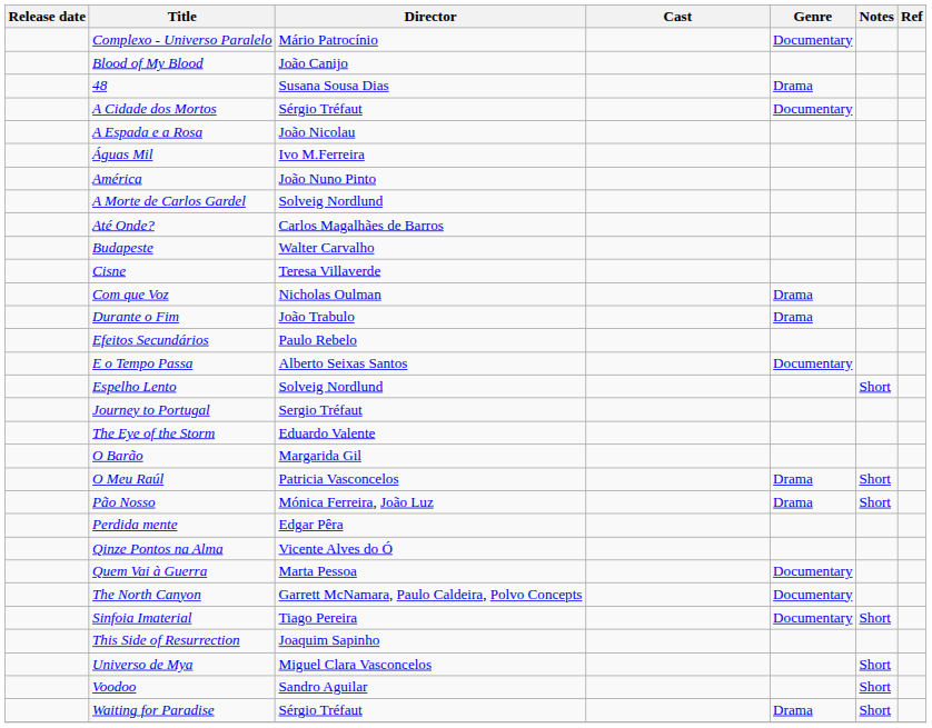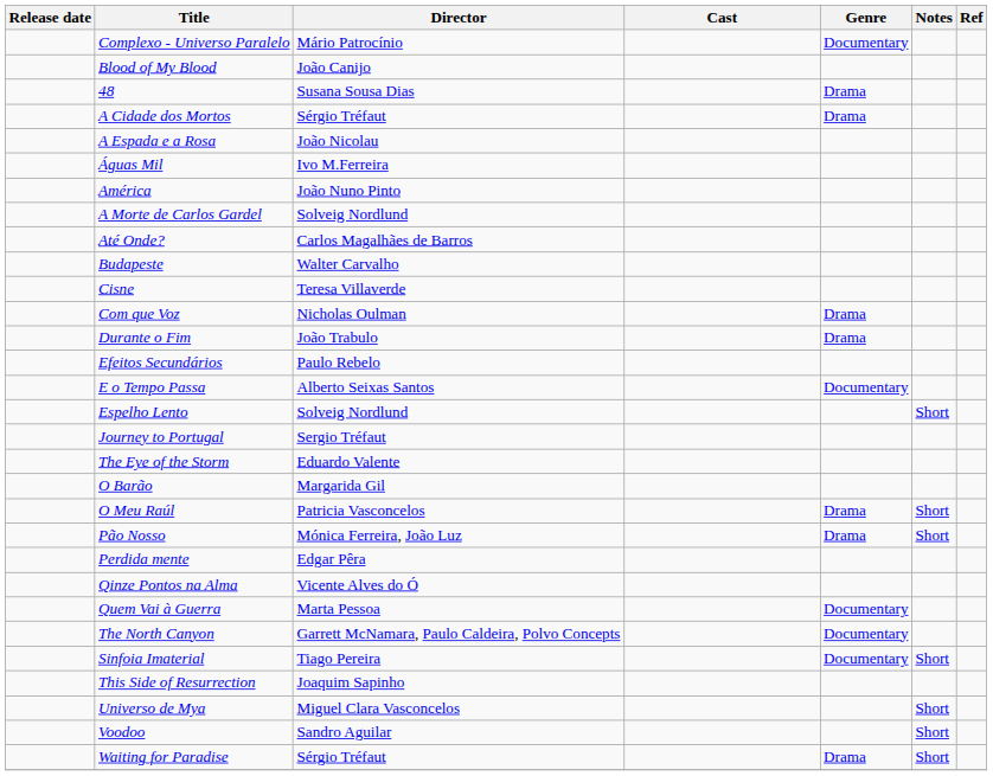 <table class="wikitable sortable">
 <tr>
 <th>Release date</th>
 <th>Title</th>
 <th>Director</th>
 <th style="width:20%;">Cast</th>
 <th>Genre</th>
 <th>Notes</th>
 <th>Ref</th>
 </tr>
 <tr>
 <td></td>
 <td><em><a href='#'>Complexo - Universo Paralelo</a></em></td>
 <td><a href='#'>Mário Patrocínio</a></td>
 <td></td>
 <td><a href='#'>Documentary</a></td>
 <td></td>
 <td></td>
 </tr>
 <tr>
 <td></td>
 <td><em><a href='#'>Blood of My Blood</a></em></td>
 <td><a href='#'>João Canijo</a></td>
 <td></td>
 <td></td>
 <td></td>
 <td></td>
 </tr>
 <tr>
 <td></td>
 <td><em><a href='#'>48</a></em></td>
 <td><a href='#'>Susana Sousa Dias</a></td>
 <td></td>
 <td><a href='#'>Drama</a></td>
 <td></td>
 <td></td>
 </tr>
 <tr>
 <td></td>
 <td><em><a href='#'>A Cidade dos Mortos</a></em></td>
 <td><a href='#'>Sérgio Tréfaut</a></td>
 <td></td>
-<td><a href='#'>Documentary</a></td>
+<td><a href='#'>Drama</a></td>
 <td></td>
 <td></td>
 </tr>
 <tr>
 <td></td>
 <td><em><a href='#'>A Espada e a Rosa</a></em></td>
 <td><a href='#'>João Nicolau</a></td>
 <td></td>
 <td></td>
 <td></td>
 <td></td>
 </tr>
 <tr>
 <td></td>
 <td><em><a href='#'>Águas Mil</a></em></td>
 <td><a href='#'>Ivo M.Ferreira</a></td>
 <td></td>
 <td></td>
 <td></td>
 <td></td>
 </tr>
 <tr>
 <td></td>
 <td><em><a href='#'>América</a></em></td>
 <td><a href='#'>João Nuno Pinto</a></td>
 <td></td>
 <td></td>
 <td></td>
 <td></td>
 </tr>
 <tr>
 <td></td>
 <td><em><a href='#'>A Morte de Carlos Gardel</a></em></td>
 <td><a href='#'>Solveig Nordlund</a></td>
 <td></td>
 <td></td>
 <td></td>
 <td></td>
 </tr>
 <tr>
 <td></td>
 <td><em><a href='#'>Até Onde?</a></em></td>
 <td><a href='#'>Carlos Magalhães de Barros</a></td>
 <td></td>
 <td></td>
 <td></td>
 <td></td>
 </tr>
 <tr>
 <td></td>
 <td><em><a href='#'>Budapeste</a></em></td>
 <td><a href='#'>Walter Carvalho</a></td>
 <td></td>
 <td></td>
 <td></td>
 <td></td>
 </tr>
 <tr>
 <td></td>
 <td><em><a href='#'>Cisne</a></em></td>
 <td><a href='#'>Teresa Villaverde</a></td>
 <td></td>
 <td></td>
 <td></td>
 <td></td>
 </tr>
 <tr>
 <td></td>
 <td><em><a href='#'>Com que Voz</a></em></td>
 <td><a href='#'>Nicholas Oulman</a></td>
 <td></td>
 <td><a href='#'>Drama</a></td>
 <td></td>
 <td></td>
 </tr>
 <tr>
 <td></td>
 <td><em><a href='#'>Durante o Fim</a></em></td>
 <td><a href='#'>João Trabulo</a></td>
 <td></td>
 <td><a href='#'>Drama</a></td>
 <td></td>
 <td></td>
 </tr>
 <tr>
 <td></td>
 <td><em><a href='#'>Efeitos Secundários</a></em></td>
 <td><a href='#'>Paulo Rebelo</a></td>
 <td></td>
 <td></td>
 <td></td>
 <td></td>
 </tr>
 <tr>
 <td></td>
 <td><em><a href='#'>E o Tempo Passa</a></em></td>
 <td><a href='#'>Alberto Seixas Santos</a></td>
 <td></td>
 <td><a href='#'>Documentary</a></td>
 <td></td>
 <td></td>
 </tr>
 <tr>
 <td></td>
 <td><em><a href='#'>Espelho Lento</a></em></td>
 <td><a href='#'>Solveig Nordlund</a></td>
 <td></td>
 <td></td>
 <td><a href='#'>Short</a></td>
 <td></td>
 </tr>
 <tr>
 <td></td>
 <td><em><a href='#'>Journey to Portugal</a></em></td>
 <td><a href='#'>Sergio Tréfaut</a></td>
 <td></td>
 <td></td>
 <td></td>
 <td></td>
 </tr>
 <tr>
 <td></td>
 <td><em><a href='#'>The Eye of the Storm</a></em></td>
 <td><a href='#'>Eduardo Valente</a></td>
 <td></td>
 <td></td>
 <td></td>
 <td></td>
 </tr>
 <tr>
 <td></td>
 <td><em><a href='#'>O Barão</a></em></td>
 <td><a href='#'>Margarida Gil</a></td>
 <td></td>
 <td></td>
 <td></td>
 <td></td>
 </tr>
 <tr>
 <td></td>
 <td><em><a href='#'>O Meu Raúl</a></em></td>
 <td><a href='#'>Patricia Vasconcelos</a></td>
 <td></td>
 <td><a href='#'>Drama</a></td>
 <td><a href='#'>Short</a></td>
 <td></td>
 </tr>
 <tr>
 <td></td>
 <td><em><a href='#'>Pão Nosso</a></em></td>
 <td><a href='#'>Mónica Ferreira</a>, <a href='#'>João Luz</a></td>
 <td></td>
 <td><a href='#'>Drama</a></td>
 <td><a href='#'>Short</a></td>
 <td></td>
 </tr>
 <tr>
 <td></td>
 <td><em><a href='#'>Perdida mente</a></em></td>
 <td><a href='#'>Edgar Pêra</a></td>
 <td></td>
 <td></td>
 <td></td>
 <td></td>
 </tr>
 <tr>
 <td></td>
 <td><em><a href='#'>Qinze Pontos na Alma</a></em></td>
 <td><a href='#'>Vicente Alves do Ó</a></td>
 <td></td>
 <td></td>
 <td></td>
 <td></td>
 </tr>
 <tr>
 <td></td>
 <td><em><a href='#'>Quem Vai à Guerra</a></em></td>
 <td><a href='#'>Marta Pessoa</a></td>
 <td></td>
 <td><a href='#'>Documentary</a></td>
 <td></td>
 <td></td>
 </tr>
 <tr>
 <td></td>
 <td><em><a href='#'>The North Canyon</a></em></td>
 <td><a href='#'>Garrett McNamara</a>, <a href='#'>Paulo Caldeira</a>, <a href='#'>Polvo Concepts</a></td>
 <td></td>
 <td><a href='#'>Documentary</a></td>
 <td></td>
 <td></td>
 </tr>
 <tr>
 <td></td>
 <td><em><a href='#'>Sinfoia Imaterial</a></em></td>
 <td><a href='#'>Tiago Pereira</a></td>
 <td></td>
 <td><a href='#'>Documentary</a></td>
 <td><a href='#'>Short</a></td>
 <td></td>
 </tr>
 <tr>
 <td></td>
 <td><em><a href='#'>This Side of Resurrection</a></em></td>
 <td><a href='#'>Joaquim Sapinho</a></td>
 <td></td>
 <td></td>
 <td></td>
 <td></td>
 </tr>
 <tr>
 <td></td>
 <td><em><a href='#'>Universo de Mya</a></em></td>
 <td><a href='#'>Miguel Clara Vasconcelos</a></td>
 <td></td>
 <td></td>
 <td><a href='#'>Short</a></td>
 <td></td>
 </tr>
 <tr>
 <td></td>
 <td><em><a href='#'>Voodoo</a></em></td>
 <td><a href='#'>Sandro Aguilar</a></td>
 <td></td>
 <td></td>
 <td><a href='#'>Short</a></td>
 <td></td>
 </tr>
 <tr>
 <td></td>
 <td><em><a href='#'>Waiting for Paradise</a></em></td>
 <td><a href='#'>Sérgio Tréfaut</a></td>
 <td></td>
 <td><a href='#'>Drama</a></td>
 <td><a href='#'>Short</a></td>
 <td></td>
 </tr>
 <tr>
 </tr>
 </table>
